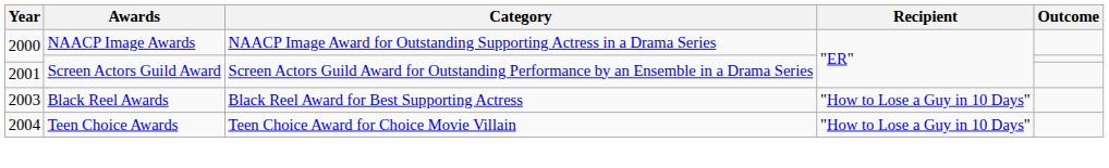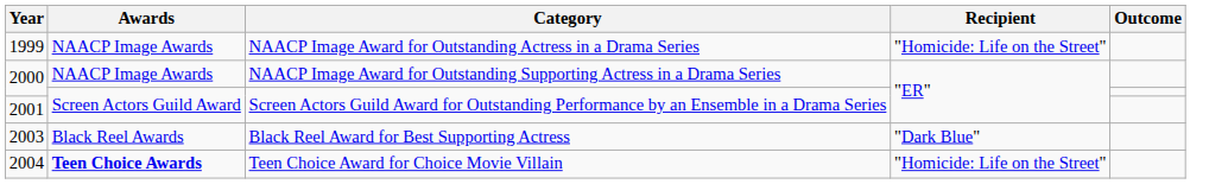 <table class="wikitable sortable">
 <tr>
 <th>Year</th>
 <th>Awards</th>
 <th>Category</th>
 <th>Recipient</th>
 <th>Outcome</th>
+</tr>
+<tr>
+<td>1999</td>
+<td><a href='#'>NAACP Image Awards</a></td>
+<td><a href='#'>NAACP Image Award for Outstanding Actress in a Drama Series</a></td>
+<td>"<a href='#'>Homicide: Life on the Street</a>"</td>
+<td></td>
 </tr>
 <tr>
 <td rowspan=2>2000</td>
 <td><a href='#'>NAACP Image Awards</a></td>
 <td><a href='#'>NAACP Image Award for Outstanding Supporting Actress in a Drama Series</a></td>
 <td rowspan=3>"<a href='#'>ER</a>"</td>
 <td></td>
 </tr>
 <tr>
 <td rowspan=2><a href='#'>Screen Actors Guild Award</a></td>
 <td rowspan=2><a href='#'>Screen Actors Guild Award for Outstanding Performance by an Ensemble in a Drama Series</a></td>
 <td></td>
 </tr>
 <tr>
 <td>2001</td>
 <td></td>
 </tr>
 <tr>
 <td>2003</td>
 <td><a href='#'>Black Reel Awards</a></td>
 <td><a href='#'>Black Reel Award for Best Supporting Actress</a></td>
-<td>"<a href='#'>How to Lose a Guy in 10 Days</a>"</td>
+<td>"<a href='#'>Dark Blue</a>"</td>
 <td></td>
 </tr>
 <tr>
 <td>2004</td>
-<td><a href='#'>Teen Choice Awards</a></td>
+<td><strong><a href='#'>Teen Choice Awards</a></strong></td>
 <td><a href='#'>Teen Choice Award for Choice Movie Villain</a></td>
-<td>"<a href='#'>How to Lose a Guy in 10 Days</a>"</td>
+<td>"<a href='#'>Homicide: Life on the Street</a>"</td>
 <td></td>
 </tr>
 </table>
